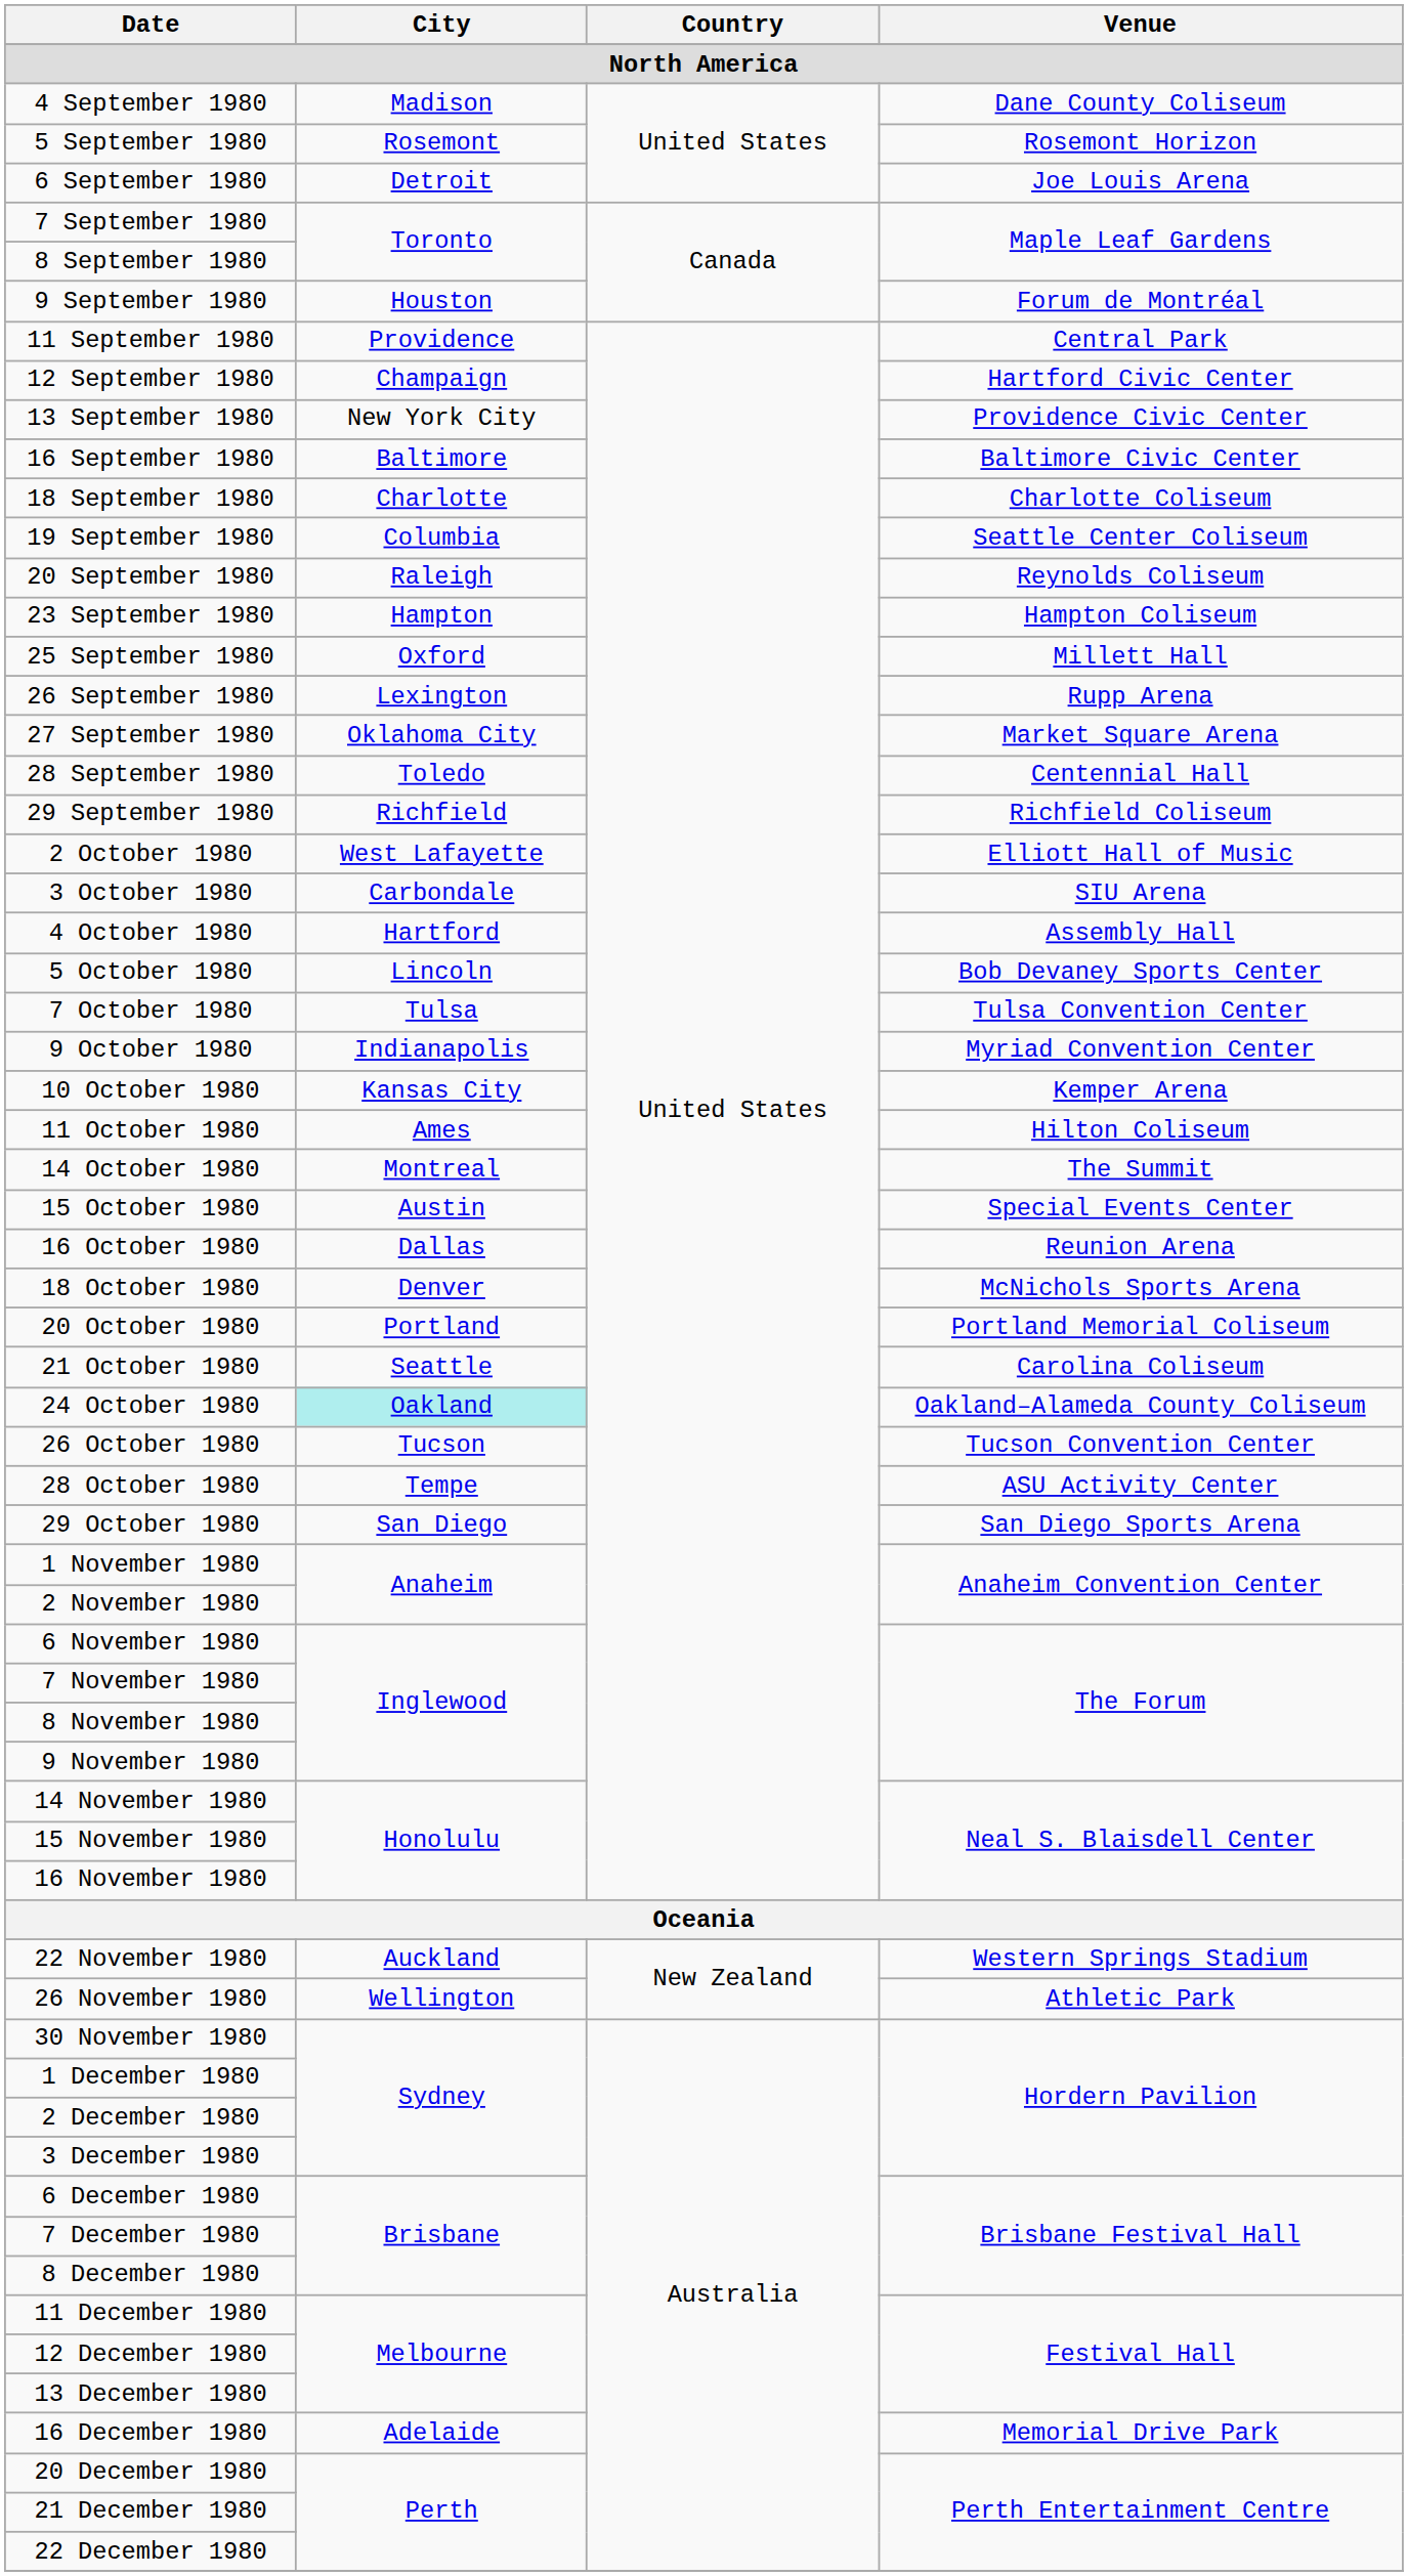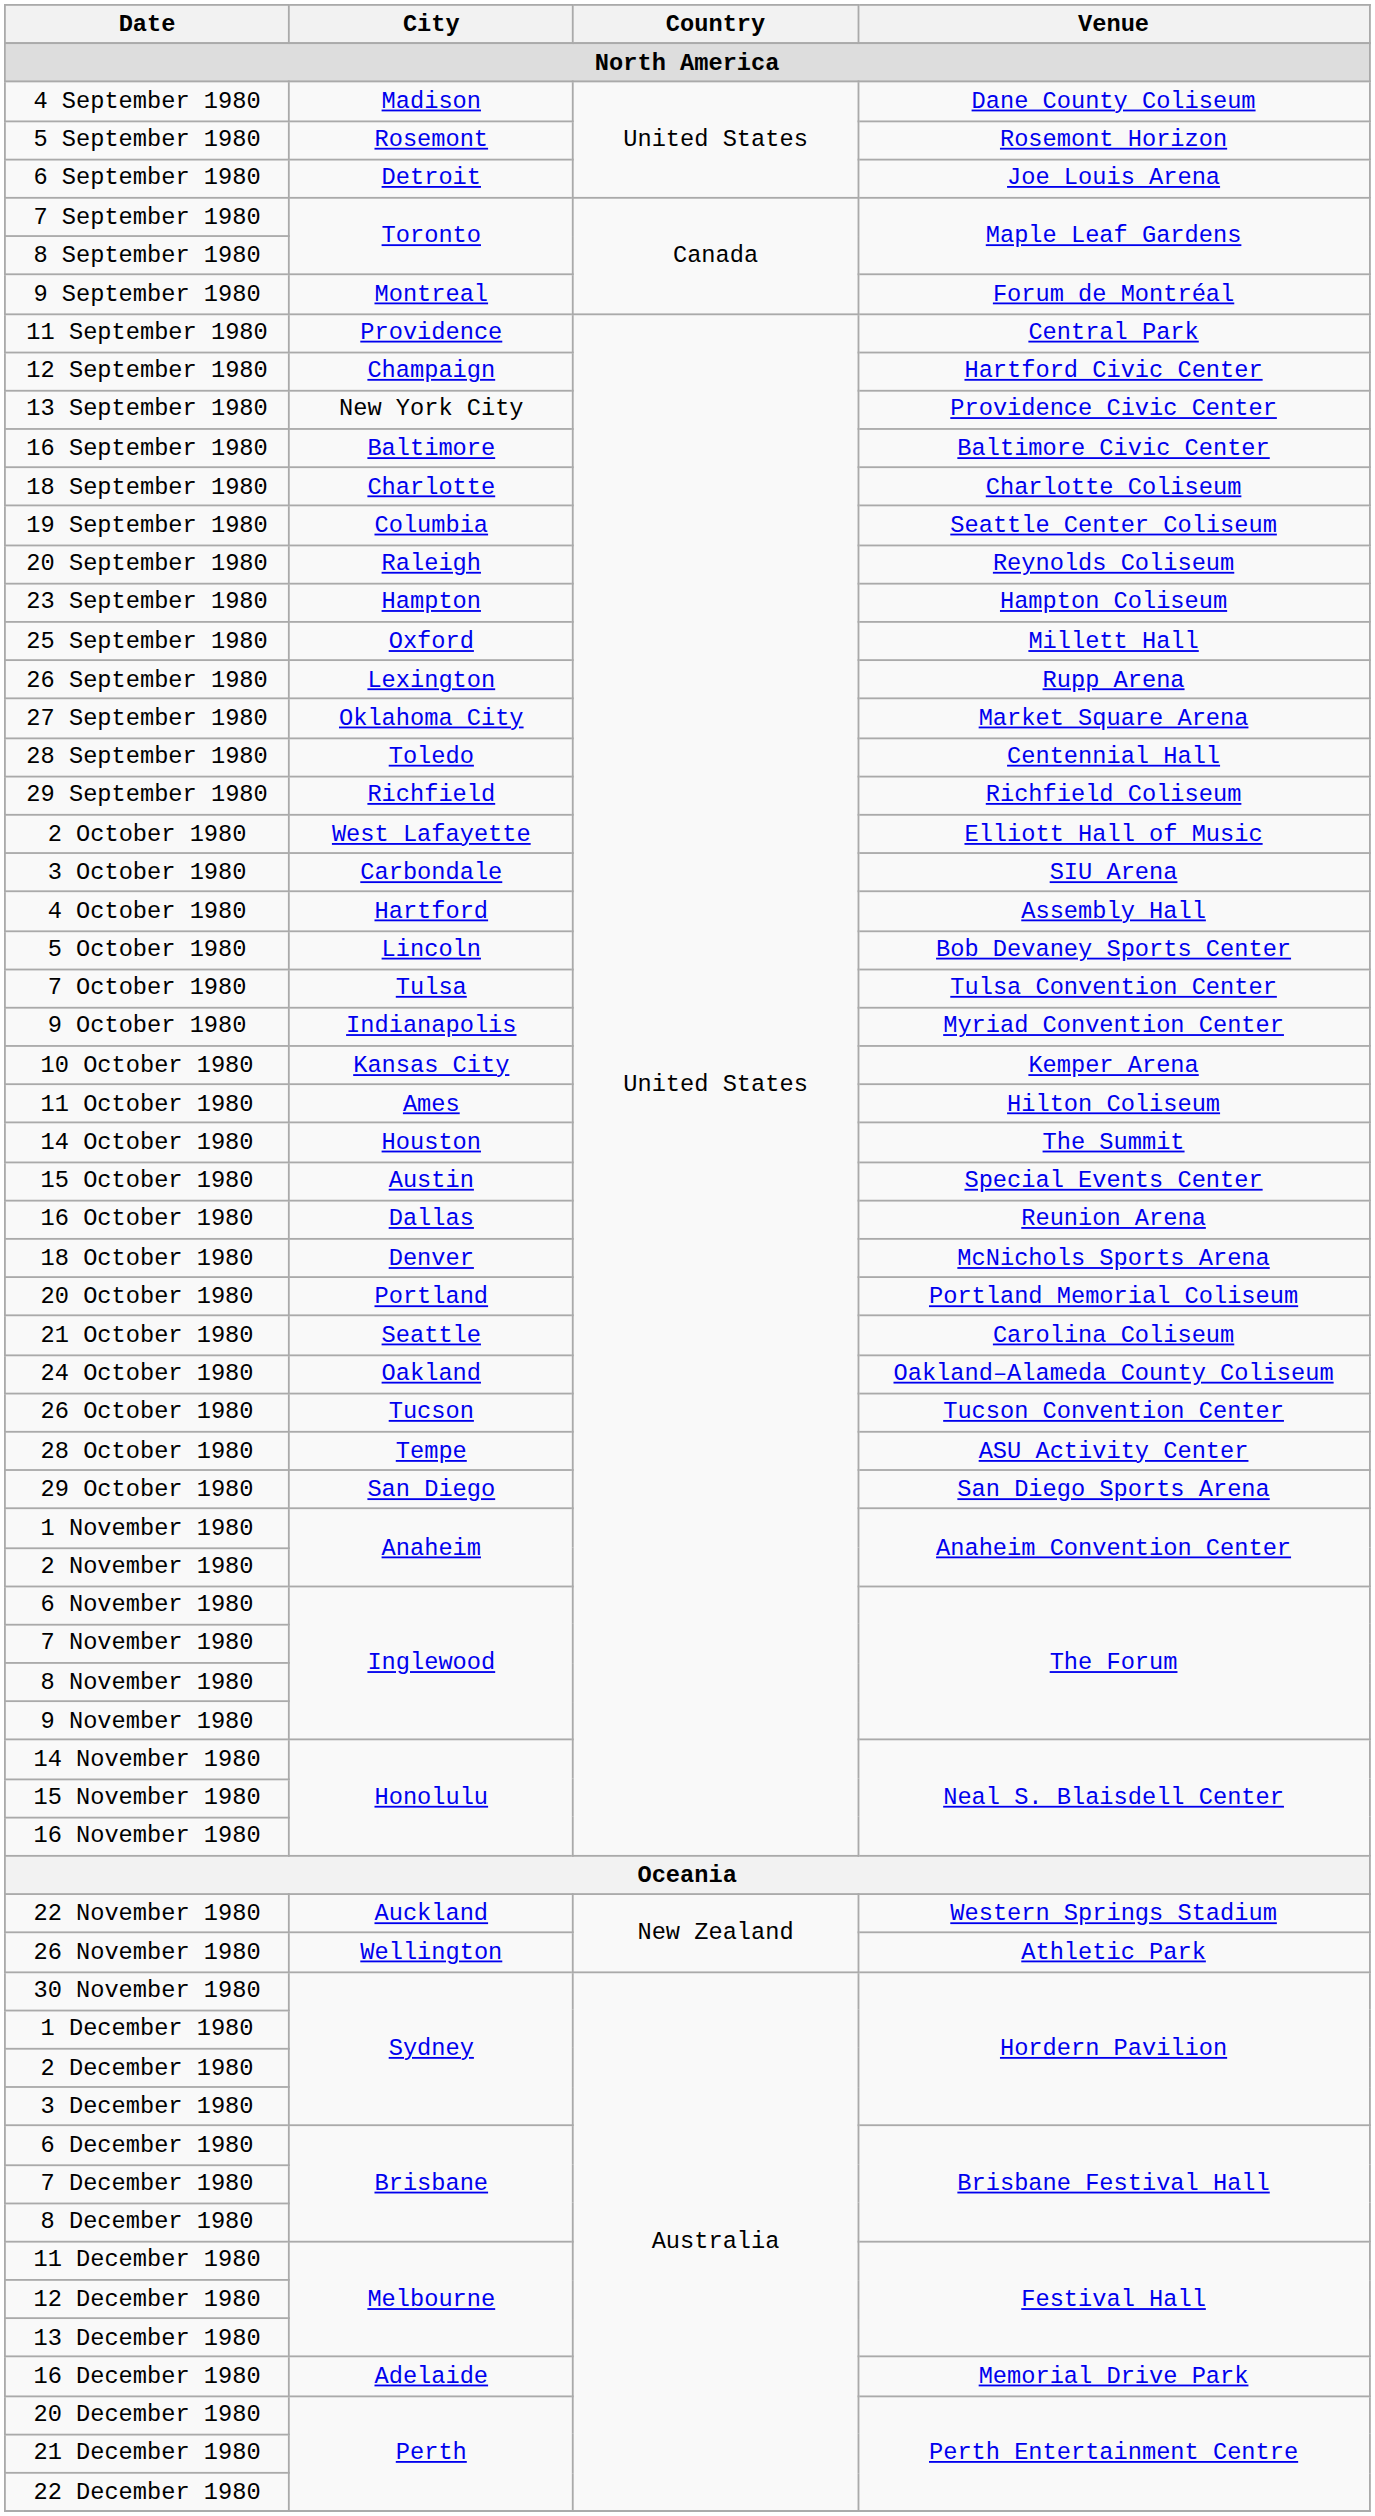 <table class="wikitable" style="text-align:center;">
 <tr>
 <th width="150">Date</th>
 <th width="150">City</th>
 <th width="150">Country</th>
 <th width="275">Venue</th>
 </tr>
 <tr>
 </tr>
 <tr style="background:#ddd;">
 <td colspan="4"><strong>North America</strong><br></td>
 </tr>
 <tr>
 <td>4 September 1980</td>
 <td><a href='#'>Madison</a></td>
 <td rowspan="3">United States</td>
 <td><a href='#'>Dane County Coliseum</a></td>
 </tr>
 <tr>
 <td>5 September 1980</td>
 <td><a href='#'>Rosemont</a></td>
 <td><a href='#'>Rosemont Horizon</a></td>
 </tr>
 <tr>
 <td>6 September 1980</td>
 <td><a href='#'>Detroit</a></td>
 <td><a href='#'>Joe Louis Arena</a></td>
 </tr>
 <tr>
 <td>7 September 1980</td>
 <td rowspan="2"><a href='#'>Toronto</a></td>
 <td rowspan="3">Canada</td>
 <td rowspan="2"><a href='#'>Maple Leaf Gardens</a></td>
 </tr>
 <tr>
 <td>8 September 1980</td>
 </tr>
 <tr>
 <td>9 September 1980</td>
-<td><a href='#'>Houston</a></td>
+<td><a href='#'>Montreal</a></td>
 <td><a href='#'>Forum de Montréal</a></td>
 </tr>
 <tr>
 <td>11 September 1980</td>
 <td><a href='#'>Providence</a></td>
 <td rowspan="40">United States</td>
 <td><a href='#'>Central Park</a></td>
 </tr>
 <tr>
 <td>12 September 1980</td>
 <td><a href='#'>Champaign</a></td>
 <td><a href='#'>Hartford Civic Center</a></td>
 </tr>
 <tr>
 <td>13 September 1980</td>
 <td>New York City</td>
 <td><a href='#'>Providence Civic Center</a></td>
 </tr>
 <tr>
 <td>16 September 1980</td>
 <td><a href='#'>Baltimore</a></td>
 <td><a href='#'>Baltimore Civic Center</a></td>
 </tr>
 <tr>
 <td>18 September 1980</td>
 <td><a href='#'>Charlotte</a></td>
 <td><a href='#'>Charlotte Coliseum</a></td>
 </tr>
 <tr>
 <td>19 September 1980</td>
 <td><a href='#'>Columbia</a></td>
 <td><a href='#'>Seattle Center Coliseum</a></td>
 </tr>
 <tr>
 <td>20 September 1980</td>
 <td><a href='#'>Raleigh</a></td>
 <td><a href='#'>Reynolds Coliseum</a></td>
 </tr>
 <tr>
 <td>23 September 1980</td>
 <td><a href='#'>Hampton</a></td>
 <td><a href='#'>Hampton Coliseum</a></td>
 </tr>
 <tr>
 <td>25 September 1980</td>
 <td><a href='#'>Oxford</a></td>
 <td><a href='#'>Millett Hall</a></td>
 </tr>
 <tr>
 <td>26 September 1980</td>
 <td><a href='#'>Lexington</a></td>
 <td><a href='#'>Rupp Arena</a></td>
 </tr>
 <tr>
 <td>27 September 1980</td>
 <td><a href='#'>Oklahoma City</a></td>
 <td><a href='#'>Market Square Arena</a></td>
 </tr>
 <tr>
 <td>28 September 1980</td>
 <td><a href='#'>Toledo</a></td>
 <td><a href='#'>Centennial Hall</a></td>
 </tr>
 <tr>
 <td>29 September 1980</td>
 <td><a href='#'>Richfield</a></td>
 <td><a href='#'>Richfield Coliseum</a></td>
 </tr>
 <tr>
 <td>2 October 1980</td>
 <td><a href='#'>West Lafayette</a></td>
 <td><a href='#'>Elliott Hall of Music</a></td>
 </tr>
 <tr>
 <td>3 October 1980</td>
 <td><a href='#'>Carbondale</a></td>
 <td><a href='#'>SIU Arena</a></td>
 </tr>
 <tr>
 <td>4 October 1980</td>
 <td><a href='#'>Hartford</a></td>
 <td><a href='#'>Assembly Hall</a></td>
 </tr>
 <tr>
 <td>5 October 1980</td>
 <td><a href='#'>Lincoln</a></td>
 <td><a href='#'>Bob Devaney Sports Center</a></td>
 </tr>
 <tr>
 <td>7 October 1980</td>
 <td><a href='#'>Tulsa</a></td>
 <td><a href='#'>Tulsa Convention Center</a></td>
 </tr>
 <tr>
 <td>9 October 1980</td>
 <td><a href='#'>Indianapolis</a></td>
 <td><a href='#'>Myriad Convention Center</a></td>
 </tr>
 <tr>
 <td>10 October 1980</td>
 <td><a href='#'>Kansas City</a></td>
 <td><a href='#'>Kemper Arena</a></td>
 </tr>
 <tr>
 <td>11 October 1980</td>
 <td><a href='#'>Ames</a></td>
 <td><a href='#'>Hilton Coliseum</a></td>
 </tr>
 <tr>
 <td>14 October 1980</td>
-<td><a href='#'>Montreal</a></td>
+<td><a href='#'>Houston</a></td>
 <td><a href='#'>The Summit</a></td>
 </tr>
 <tr>
 <td>15 October 1980</td>
 <td><a href='#'>Austin</a></td>
 <td><a href='#'>Special Events Center</a></td>
 </tr>
 <tr>
 <td>16 October 1980</td>
 <td><a href='#'>Dallas</a></td>
 <td><a href='#'>Reunion Arena</a></td>
 </tr>
 <tr>
 <td>18 October 1980</td>
 <td><a href='#'>Denver</a></td>
 <td><a href='#'>McNichols Sports Arena</a></td>
 </tr>
 <tr>
 <td>20 October 1980</td>
 <td><a href='#'>Portland</a></td>
 <td><a href='#'>Portland Memorial Coliseum</a></td>
 </tr>
 <tr>
 <td>21 October 1980</td>
 <td><a href='#'>Seattle</a></td>
 <td><a href='#'>Carolina Coliseum</a></td>
 </tr>
 <tr>
 <td>24 October 1980</td>
-<td style="background: paleturquoise;"><a href='#'>Oakland</a></td>
+<td><a href='#'>Oakland</a></td>
 <td><a href='#'>Oakland–Alameda County Coliseum</a></td>
 </tr>
 <tr>
 <td>26 October 1980</td>
 <td><a href='#'>Tucson</a></td>
 <td><a href='#'>Tucson Convention Center</a></td>
 </tr>
 <tr>
 <td>28 October 1980</td>
 <td><a href='#'>Tempe</a></td>
 <td><a href='#'>ASU Activity Center</a></td>
 </tr>
 <tr>
 <td>29 October 1980</td>
 <td><a href='#'>San Diego</a></td>
 <td><a href='#'>San Diego Sports Arena</a></td>
 </tr>
 <tr>
 <td>1 November 1980</td>
 <td rowspan="2"><a href='#'>Anaheim</a></td>
 <td rowspan="2"><a href='#'>Anaheim Convention Center</a></td>
 </tr>
 <tr>
 <td>2 November 1980</td>
 </tr>
 <tr>
 <td>6 November 1980</td>
 <td rowspan="4"><a href='#'>Inglewood</a></td>
 <td rowspan="4"><a href='#'>The Forum</a></td>
 </tr>
 <tr>
 <td>7 November 1980</td>
 </tr>
 <tr>
 <td>8 November 1980</td>
 </tr>
 <tr>
 <td>9 November 1980</td>
 </tr>
 <tr>
 <td>14 November 1980</td>
 <td rowspan="3"><a href='#'>Honolulu</a></td>
 <td rowspan="3"><a href='#'>Neal S. Blaisdell Center</a></td>
 </tr>
 <tr>
 <td>15 November 1980</td>
 </tr>
 <tr>
 <td>16 November 1980</td>
 </tr>
 <tr>
 <th colspan="4"><strong>Oceania</strong> <br></th>
 </tr>
 <tr>
 <td>22 November 1980</td>
 <td><a href='#'>Auckland</a></td>
 <td rowspan="2">New Zealand</td>
 <td><a href='#'>Western Springs Stadium</a></td>
 </tr>
 <tr>
 <td>26 November 1980</td>
 <td><a href='#'>Wellington</a></td>
 <td><a href='#'>Athletic Park</a></td>
 </tr>
 <tr>
 <td>30 November 1980</td>
 <td rowspan="4"><a href='#'>Sydney</a></td>
 <td rowspan="14">Australia</td>
 <td rowspan="4"><a href='#'>Hordern Pavilion</a></td>
 </tr>
 <tr>
 <td>1 December 1980</td>
 </tr>
 <tr>
 <td>2 December 1980</td>
 </tr>
 <tr>
 <td>3 December 1980</td>
 </tr>
 <tr>
 <td>6 December 1980</td>
 <td rowspan="3"><a href='#'>Brisbane</a></td>
 <td rowspan="3"><a href='#'>Brisbane Festival Hall</a></td>
 </tr>
 <tr>
 <td>7 December 1980</td>
 </tr>
 <tr>
 <td>8 December 1980</td>
 </tr>
 <tr>
 <td>11 December 1980</td>
 <td rowspan="3"><a href='#'>Melbourne</a></td>
 <td rowspan="3"><a href='#'>Festival Hall</a></td>
 </tr>
 <tr>
 <td>12 December 1980</td>
 </tr>
 <tr>
 <td>13 December 1980</td>
 </tr>
 <tr>
 <td>16 December 1980</td>
 <td><a href='#'>Adelaide</a></td>
 <td><a href='#'>Memorial Drive Park</a></td>
 </tr>
 <tr>
 <td>20 December 1980</td>
 <td rowspan="3"><a href='#'>Perth</a></td>
 <td rowspan="3"><a href='#'>Perth Entertainment Centre</a></td>
 </tr>
 <tr>
 <td>21 December 1980</td>
 </tr>
 <tr>
 <td>22 December 1980</td>
 </tr>
 <tr>
 </tr>
 </table>
